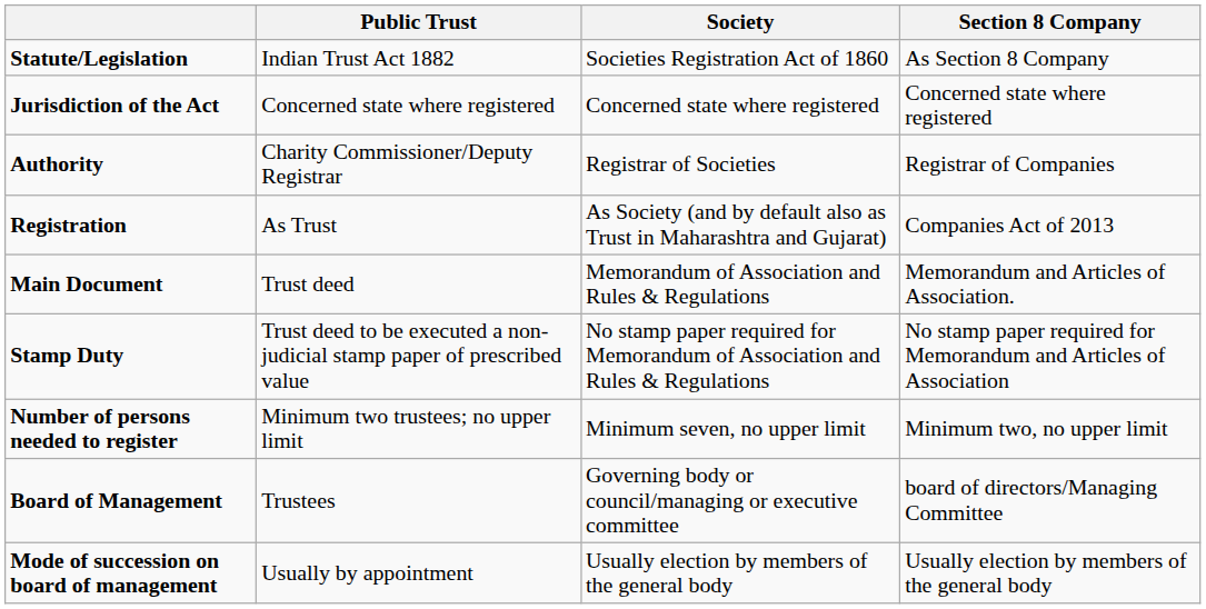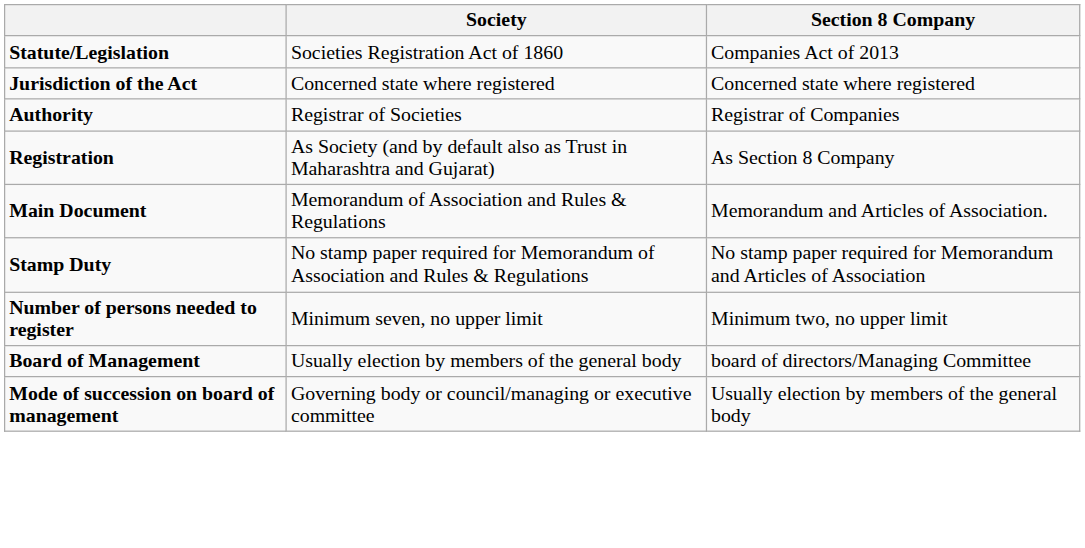 <table class="wikitable">
 <tr>
 <th></th>
-<th>Public Trust</th>
 <th>Society</th>
 <th>Section 8 Company</th>
 </tr>
 <tr>
 <td><strong>Statute/Legislation</strong></td>
-<td>Indian Trust Act 1882</td>
 <td>Societies Registration Act of 1860</td>
-<td>As Section 8 Company</td>
+<td>Companies Act of 2013</td>
 </tr>
 <tr>
 <td><strong>Jurisdiction of the Act</strong></td>
 <td>Concerned state where registered</td>
 <td>Concerned state where registered</td>
-<td>Concerned state where registered</td>
 </tr>
 <tr>
 <td><strong>Authority</strong></td>
-<td>Charity Commissioner/Deputy Registrar</td>
 <td>Registrar of Societies</td>
 <td>Registrar of Companies</td>
 </tr>
 <tr>
 <td><strong>Registration</strong></td>
-<td>As Trust</td>
 <td>As Society (and by default also as Trust in Maharashtra and Gujarat)</td>
-<td>Companies Act of 2013</td>
+<td>As Section 8 Company</td>
 </tr>
 <tr>
 <td><strong>Main Document</strong></td>
-<td>Trust deed</td>
 <td>Memorandum of Association and Rules & Regulations</td>
 <td>Memorandum and Articles of Association.</td>
 </tr>
 <tr>
 <td><strong>Stamp Duty</strong></td>
-<td>Trust deed to be executed a non-judicial stamp paper of prescribed value</td>
 <td>No stamp paper required for Memorandum of Association and Rules & Regulations</td>
 <td>No stamp paper required for Memorandum and Articles of Association</td>
 </tr>
 <tr>
 <td><strong>Number of persons needed to register</strong></td>
-<td>Minimum two trustees; no upper limit</td>
 <td>Minimum seven, no upper limit</td>
 <td>Minimum two, no upper limit</td>
 </tr>
 <tr>
 <td><strong>Board of Management</strong></td>
-<td>Trustees</td>
-<td>Governing body or council/managing or executive committee</td>
+<td>Usually election by members of the general body</td>
 <td>board of directors/Managing Committee</td>
 </tr>
 <tr>
 <td><strong>Mode of succession on board of management</strong></td>
-<td>Usually by appointment</td>
-<td>Usually election by members of the general body</td>
+<td>Governing body or council/managing or executive committee</td>
 <td>Usually election by members of the general body</td>
 </tr>
 </table>
